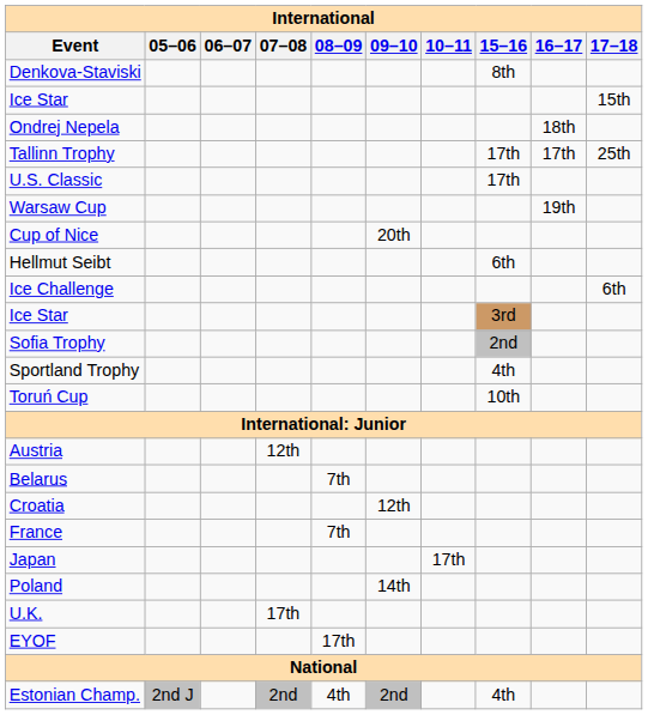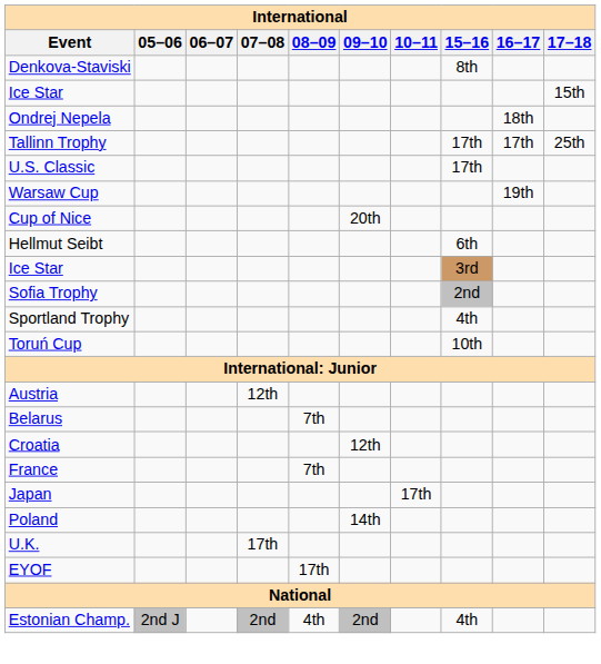 <table class="wikitable" style="text-align:center">
 <tr>
 <th style="background-color: #ffdead; " colspan=10 align=center>International</th>
 </tr>
 <tr>
 <th>Event</th>
 <th>05–06</th>
 <th>06–07</th>
 <th>07–08</th>
 <th><a href='#'>08–09</a></th>
 <th><a href='#'>09–10</a></th>
 <th><a href='#'>10–11</a></th>
 <th><a href='#'>15–16</a></th>
 <th><a href='#'>16–17</a></th>
 <th><a href='#'>17–18</a></th>
 </tr>
 <tr>
 <td align=left> <a href='#'>Denkova-Staviski</a></td>
 <td></td>
 <td></td>
 <td></td>
 <td></td>
 <td></td>
 <td></td>
 <td>8th</td>
 <td></td>
 <td></td>
 </tr>
 <tr>
 <td align=left> <a href='#'>Ice Star</a></td>
 <td></td>
 <td></td>
 <td></td>
 <td></td>
 <td></td>
 <td></td>
 <td></td>
 <td></td>
 <td>15th</td>
 </tr>
 <tr>
 <td align=left> <a href='#'>Ondrej Nepela</a></td>
 <td></td>
 <td></td>
 <td></td>
 <td></td>
 <td></td>
 <td></td>
 <td></td>
 <td>18th</td>
 <td></td>
 </tr>
 <tr>
 <td align=left> <a href='#'>Tallinn Trophy</a></td>
 <td></td>
 <td></td>
 <td></td>
 <td></td>
 <td></td>
 <td></td>
 <td>17th</td>
 <td>17th</td>
 <td>25th</td>
 </tr>
 <tr>
 <td align=left> <a href='#'>U.S. Classic</a></td>
 <td></td>
 <td></td>
 <td></td>
 <td></td>
 <td></td>
 <td></td>
 <td>17th</td>
 <td></td>
 <td></td>
 </tr>
 <tr>
 <td align=left> <a href='#'>Warsaw Cup</a></td>
 <td></td>
 <td></td>
 <td></td>
 <td></td>
 <td></td>
 <td></td>
 <td></td>
 <td>19th</td>
 <td></td>
 </tr>
 <tr>
 <td align=left><a href='#'>Cup of Nice</a></td>
 <td></td>
 <td></td>
 <td></td>
 <td></td>
 <td>20th</td>
 <td></td>
 <td></td>
 <td></td>
 <td></td>
 </tr>
 <tr>
 <td align=left>Hellmut Seibt</td>
 <td></td>
 <td></td>
 <td></td>
 <td></td>
 <td></td>
 <td></td>
 <td>6th</td>
 <td></td>
 <td></td>
-</tr>
-<tr>
-<td align=left><a href='#'>Ice Challenge</a></td>
-<td></td>
-<td></td>
-<td></td>
-<td></td>
-<td></td>
-<td></td>
-<td></td>
-<td></td>
-<td>6th</td>
 </tr>
 <tr>
 <td align=left><a href='#'>Ice Star</a></td>
 <td></td>
 <td></td>
 <td></td>
 <td></td>
 <td></td>
 <td></td>
 <td bgcolor=cc9966>3rd</td>
 <td></td>
 <td></td>
 </tr>
 <tr>
 <td align=left><a href='#'>Sofia Trophy</a></td>
 <td></td>
 <td></td>
 <td></td>
 <td></td>
 <td></td>
 <td></td>
 <td bgcolor=silver>2nd</td>
 <td></td>
 <td></td>
 </tr>
 <tr>
 <td align=left>Sportland Trophy</td>
 <td></td>
 <td></td>
 <td></td>
 <td></td>
 <td></td>
 <td></td>
 <td>4th</td>
 <td></td>
 <td></td>
 </tr>
 <tr>
 <td align=left><a href='#'>Toruń Cup</a></td>
 <td></td>
 <td></td>
 <td></td>
 <td></td>
 <td></td>
 <td></td>
 <td>10th</td>
 <td></td>
 <td></td>
 </tr>
 <tr>
 <th style="background-color: #ffdead; " colspan=10 align=center>International: Junior </th>
 </tr>
 <tr>
 <td align=left> <a href='#'>Austria</a></td>
 <td></td>
 <td></td>
 <td>12th</td>
 <td></td>
 <td></td>
 <td></td>
 <td></td>
 <td></td>
 <td></td>
 </tr>
 <tr>
 <td align=left> <a href='#'>Belarus</a></td>
 <td></td>
 <td></td>
 <td></td>
 <td>7th</td>
 <td></td>
 <td></td>
 <td></td>
 <td></td>
 <td></td>
 </tr>
 <tr>
 <td align=left> <a href='#'>Croatia</a></td>
 <td></td>
 <td></td>
 <td></td>
 <td></td>
 <td>12th</td>
 <td></td>
 <td></td>
 <td></td>
 <td></td>
 </tr>
 <tr>
 <td align=left> <a href='#'>France</a></td>
 <td></td>
 <td></td>
 <td></td>
 <td>7th</td>
 <td></td>
 <td></td>
 <td></td>
 <td></td>
 <td></td>
 </tr>
 <tr>
 <td align=left> <a href='#'>Japan</a></td>
 <td></td>
 <td></td>
 <td></td>
 <td></td>
 <td></td>
 <td>17th</td>
 <td></td>
 <td></td>
 <td></td>
 </tr>
 <tr>
 <td align=left> <a href='#'>Poland</a></td>
 <td></td>
 <td></td>
 <td></td>
 <td></td>
 <td>14th</td>
 <td></td>
 <td></td>
 <td></td>
 <td></td>
 </tr>
 <tr>
 <td align=left> <a href='#'>U.K.</a></td>
 <td></td>
 <td></td>
 <td>17th</td>
 <td></td>
 <td></td>
 <td></td>
 <td></td>
 <td></td>
 <td></td>
 </tr>
 <tr>
 <td align=left><a href='#'>EYOF</a></td>
 <td></td>
 <td></td>
 <td></td>
 <td>17th</td>
 <td></td>
 <td></td>
 <td></td>
 <td></td>
 <td></td>
 </tr>
 <tr>
 <th style="background-color: #ffdead; " colspan=10 align=center>National</th>
 </tr>
 <tr>
 <td align=left><a href='#'>Estonian Champ.</a></td>
 <td bgcolor=silver>2nd J</td>
 <td></td>
 <td bgcolor=silver>2nd</td>
 <td>4th</td>
 <td bgcolor=silver>2nd</td>
 <td></td>
 <td>4th</td>
 <td></td>
 <td></td>
 </tr>
 </table>
